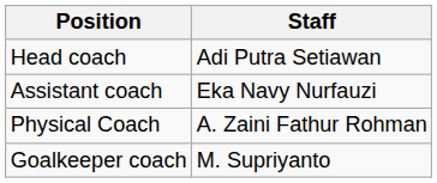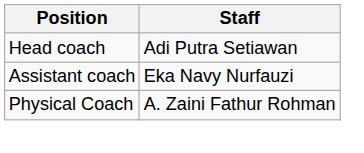 <table class="wikitable">
 <tr>
 <th>Position</th>
 <th>Staff</th>
 </tr>
 <tr>
 <td>Head coach</td>
 <td> Adi Putra Setiawan</td>
 </tr>
 <tr>
 <td>Assistant coach</td>
 <td> Eka Navy Nurfauzi</td>
 </tr>
 <tr>
 <td>Physical Coach</td>
 <td> A. Zaini Fathur Rohman</td>
 </tr>
-<tr>
-<td>Goalkeeper coach</td>
-<td> M. Supriyanto</td>
-</tr>
 </table>
